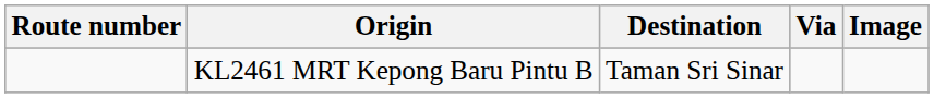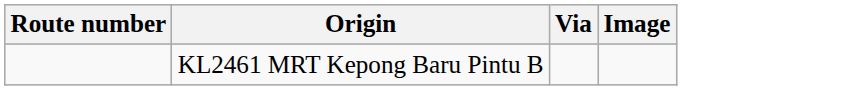 <table class="wikitable">
 <tr>
 <th>Route number</th>
 <th>Origin</th>
-<th>Destination</th>
 <th>Via</th>
 <th>Image</th>
 </tr>
 <tr>
 <td></td>
 <td>KL2461 MRT Kepong Baru Pintu B</td>
-<td>Taman Sri Sinar</td>
 <td><br></td>
 <td></td>
 </tr>
 </table>
